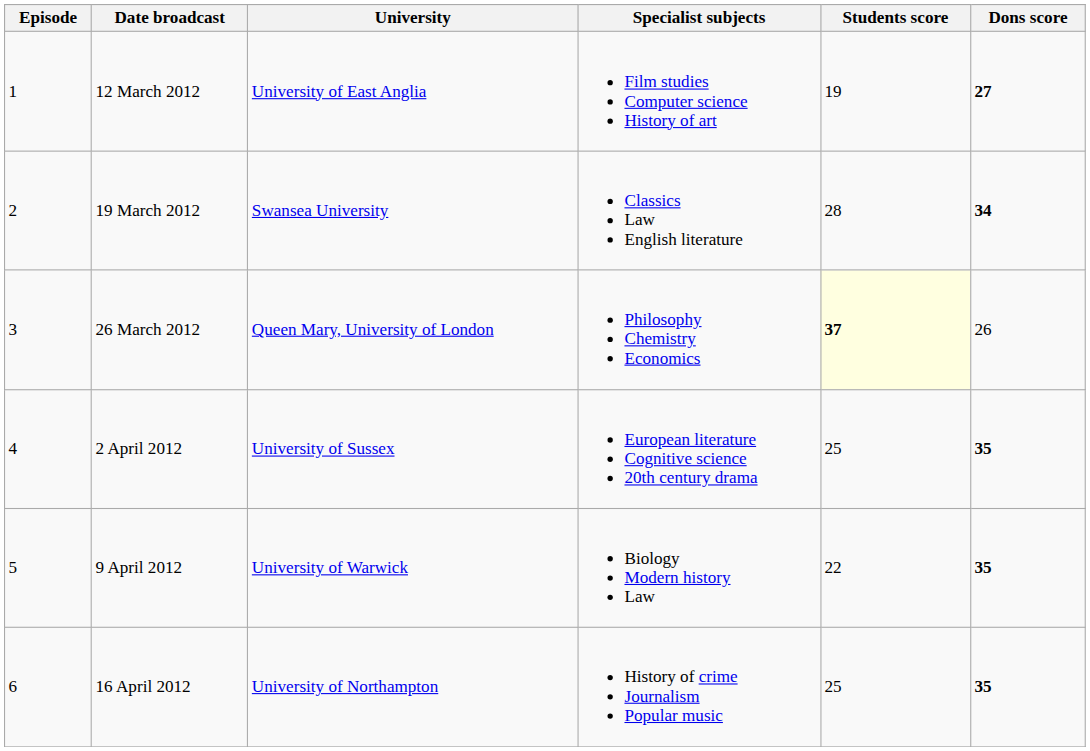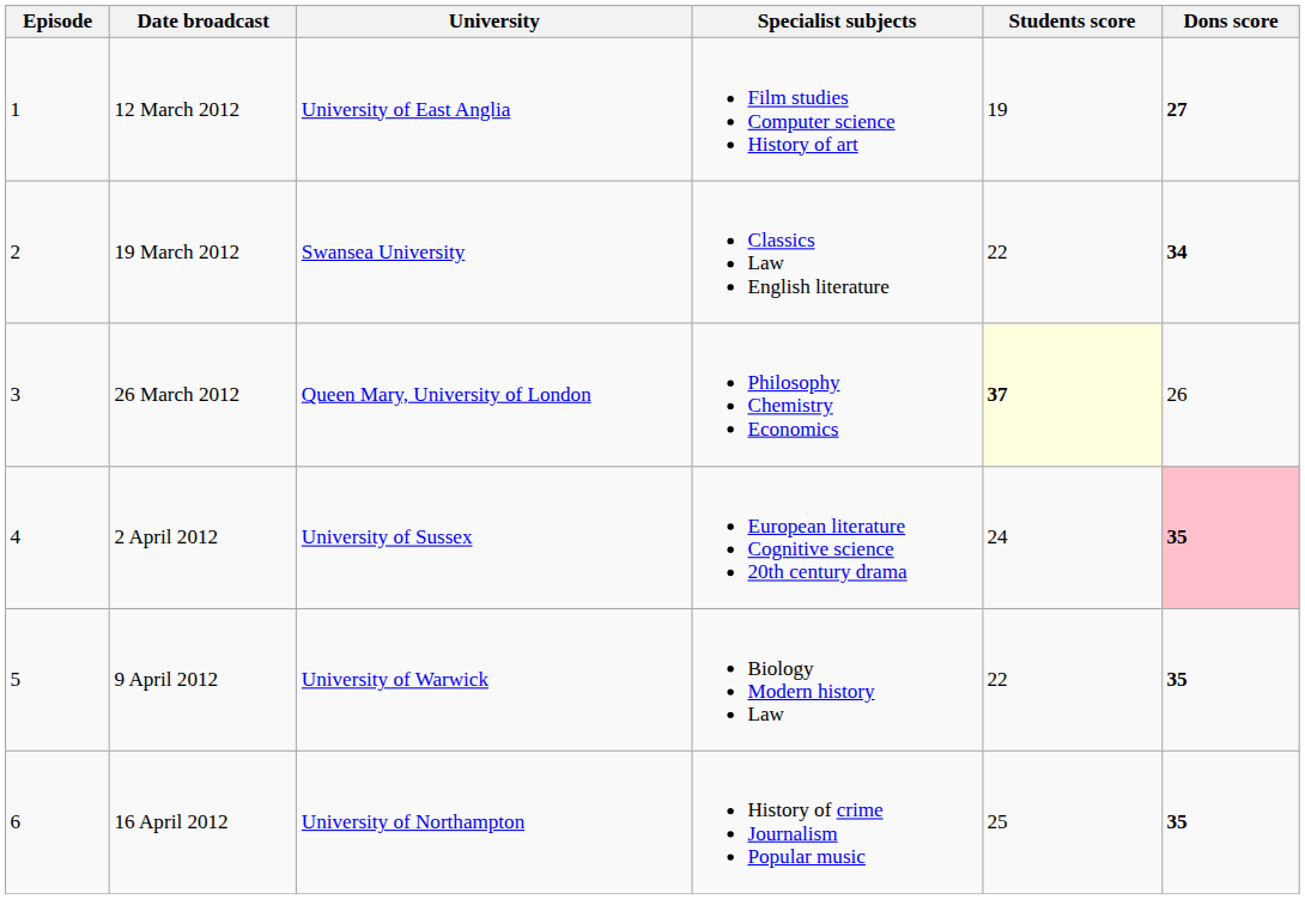 <table class="wikitable" width="80%">
 <tr bgcolor="#cccccc">
 <th>Episode</th>
 <th>Date broadcast</th>
 <th>University</th>
 <th>Specialist subjects</th>
 <th>Students score</th>
 <th>Dons score</th>
 </tr>
 <tr>
 <td>1</td>
 <td>12 March 2012</td>
 <td><a href='#'>University of East Anglia</a></td>
 <td><br><ul><li><a href='#'>Film studies</a></li><li><a href='#'>Computer science</a></li><li><a href='#'>History of art</a></li></ul></td>
 <td>19</td>
 <td><strong>27</strong></td>
 </tr>
 <tr>
 <td>2</td>
 <td>19 March 2012</td>
 <td><a href='#'>Swansea University</a></td>
 <td><br><ul><li><a href='#'>Classics</a></li><li>Law</li><li>English literature</li></ul></td>
-<td>28</td>
+<td>22</td>
 <td><strong>34</strong></td>
 </tr>
 <tr>
 <td>3</td>
 <td>26 March 2012</td>
 <td><a href='#'>Queen Mary, University of London</a></td>
 <td><br><ul><li><a href='#'>Philosophy</a></li><li><a href='#'>Chemistry</a></li><li><a href='#'>Economics</a></li></ul></td>
 <td style="background: lightyellow;"><strong>37</strong></td>
 <td>26</td>
 </tr>
 <tr>
 <td>4</td>
 <td>2 April 2012</td>
 <td><a href='#'>University of Sussex</a></td>
 <td><br><ul><li><a href='#'>European literature</a></li><li><a href='#'>Cognitive science</a></li><li><a href='#'>20th century drama</a></li></ul></td>
-<td>25</td>
-<td><strong>35</strong></td>
+<td>24</td>
+<td style="background: pink;"><strong>35</strong></td>
 </tr>
 <tr>
 <td>5</td>
 <td>9 April 2012</td>
 <td><a href='#'>University of Warwick</a></td>
 <td><br><ul><li>Biology</li><li><a href='#'>Modern history</a></li><li>Law</li></ul></td>
 <td>22</td>
 <td><strong>35</strong></td>
 </tr>
 <tr>
 <td>6</td>
 <td>16 April 2012</td>
 <td><a href='#'>University of Northampton</a></td>
 <td><br><ul><li>History of <a href='#'>crime</a></li><li><a href='#'>Journalism</a></li><li><a href='#'>Popular music</a></li></ul></td>
 <td>25</td>
 <td><strong>35</strong></td>
 </tr>
 <tr>
 </tr>
 </table>
